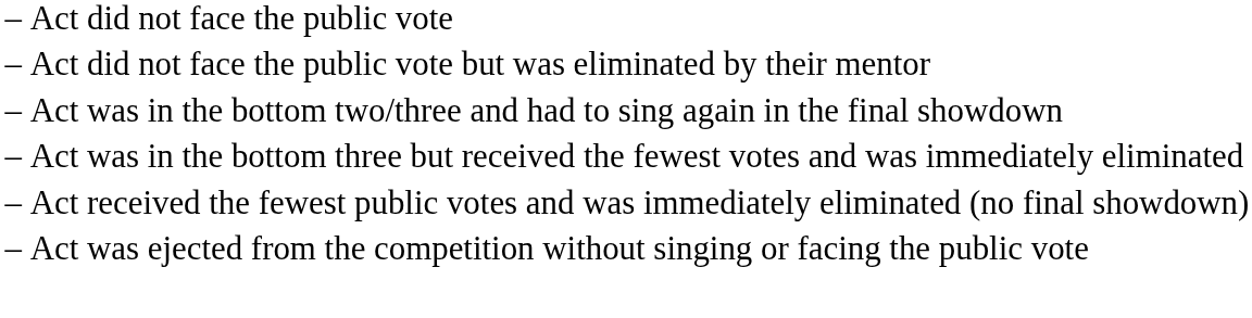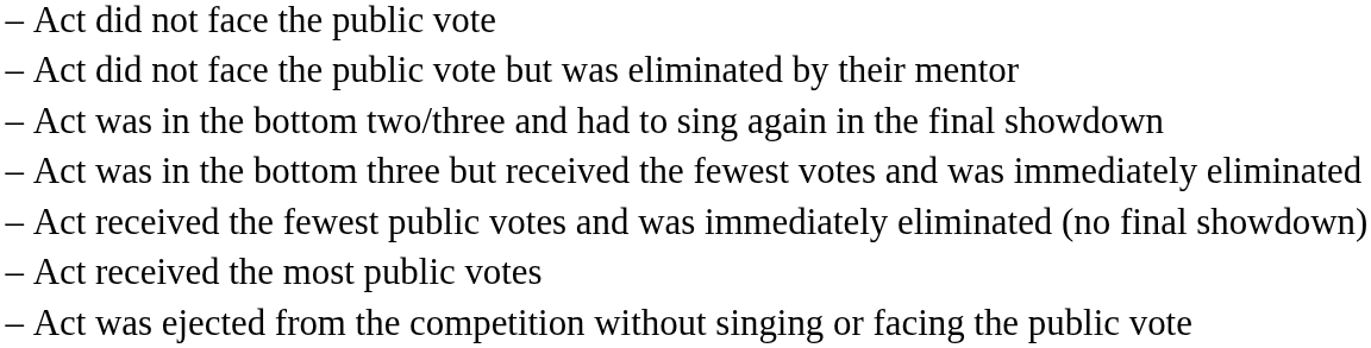 <table>
 <tr>
 <td> –</td>
 <td>Act did not face the public vote</td>
 </tr>
 <tr>
 <td> –</td>
 <td>Act did not face the public vote but was eliminated by their mentor</td>
 </tr>
 <tr>
 <td> –</td>
 <td>Act was in the bottom two/three and had to sing again in the final showdown</td>
 </tr>
 <tr>
 <td> –</td>
 <td>Act was in the bottom three but received the fewest votes and was immediately eliminated</td>
 </tr>
 <tr>
 <td> –</td>
 <td>Act received the fewest public votes and was immediately eliminated (no final showdown)</td>
 </tr>
 <tr>
 <td> –</td>
+<td>Act received the most public votes</td>
+</tr>
+<tr>
+<td> –</td>
 <td>Act was ejected from the competition without singing or facing the public vote</td>
 </tr>
 </table>
